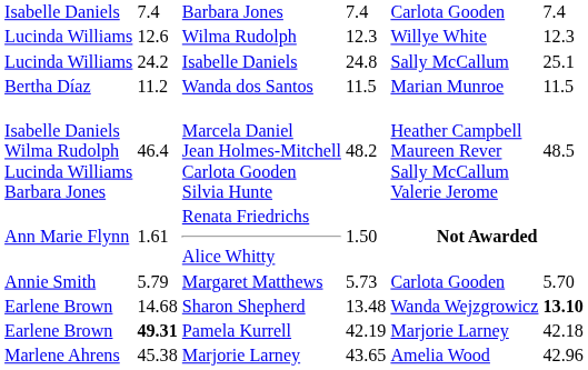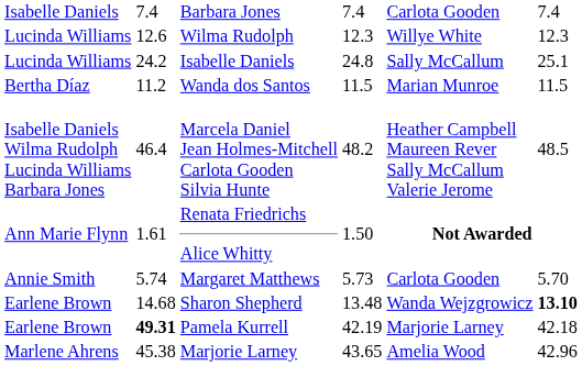 <table>
 <tr>
 <td></td>
 <td><a href='#'>Isabelle Daniels</a><br> </td>
 <td>7.4</td>
 <td><a href='#'>Barbara Jones</a><br> </td>
 <td>7.4</td>
 <td><a href='#'>Carlota Gooden</a><br> </td>
 <td>7.4</td>
 </tr>
 <tr>
 <td></td>
 <td><a href='#'>Lucinda Williams</a><br> </td>
 <td>12.6</td>
 <td><a href='#'>Wilma Rudolph</a><br> </td>
 <td>12.3</td>
 <td><a href='#'>Willye White</a><br> </td>
 <td>12.3</td>
 </tr>
 <tr>
 <td></td>
 <td><a href='#'>Lucinda Williams</a><br> </td>
 <td>24.2</td>
 <td><a href='#'>Isabelle Daniels</a><br> </td>
 <td>24.8</td>
 <td><a href='#'>Sally McCallum</a><br> </td>
 <td>25.1</td>
 </tr>
 <tr>
 <td></td>
 <td><a href='#'>Bertha Díaz</a><br> </td>
 <td>11.2</td>
 <td><a href='#'>Wanda dos Santos</a><br> </td>
 <td>11.5</td>
 <td><a href='#'>Marian Munroe</a><br> </td>
 <td>11.5</td>
 </tr>
 <tr>
 <td></td>
 <td><br><a href='#'>Isabelle Daniels</a><br><a href='#'>Wilma Rudolph</a><br><a href='#'>Lucinda Williams</a><br><a href='#'>Barbara Jones</a></td>
 <td>46.4</td>
 <td><br><a href='#'>Marcela Daniel</a><br><a href='#'>Jean Holmes-Mitchell</a><br><a href='#'>Carlota Gooden</a><br><a href='#'>Silvia Hunte</a></td>
 <td>48.2</td>
 <td><br><a href='#'>Heather Campbell</a><br><a href='#'>Maureen Rever</a><br><a href='#'>Sally McCallum</a><br><a href='#'>Valerie Jerome</a></td>
 <td>48.5</td>
 </tr>
 <tr>
 <td></td>
 <td><a href='#'>Ann Marie Flynn</a><br> </td>
 <td>1.61</td>
 <td><a href='#'>Renata Friedrichs</a><br> <hr> <a href='#'>Alice Whitty</a><br> </td>
 <td>1.50</td>
 <th colspan=2>Not Awarded</th>
 </tr>
 <tr>
 <td></td>
 <td><a href='#'>Annie Smith</a><br> </td>
-<td>5.79</td>
+<td>5.74</td>
 <td><a href='#'>Margaret Matthews</a><br> </td>
 <td>5.73</td>
 <td><a href='#'>Carlota Gooden</a><br> </td>
 <td>5.70</td>
 </tr>
 <tr>
 <td></td>
 <td><a href='#'>Earlene Brown</a><br> </td>
 <td>14.68</td>
 <td><a href='#'>Sharon Shepherd</a><br> </td>
 <td>13.48</td>
 <td><a href='#'>Wanda Wejzgrowicz</a><br> </td>
 <td><strong>13.10</strong></td>
 </tr>
 <tr>
 <td></td>
 <td><a href='#'>Earlene Brown</a><br> </td>
 <td><strong>49.31</strong></td>
 <td><a href='#'>Pamela Kurrell</a><br> </td>
 <td>42.19</td>
 <td><a href='#'>Marjorie Larney</a><br> </td>
 <td>42.18</td>
 </tr>
 <tr>
 <td></td>
 <td><a href='#'>Marlene Ahrens</a><br> </td>
 <td>45.38</td>
 <td><a href='#'>Marjorie Larney</a><br> </td>
 <td>43.65</td>
 <td><a href='#'>Amelia Wood</a><br> </td>
 <td>42.96</td>
 </tr>
 </table>
